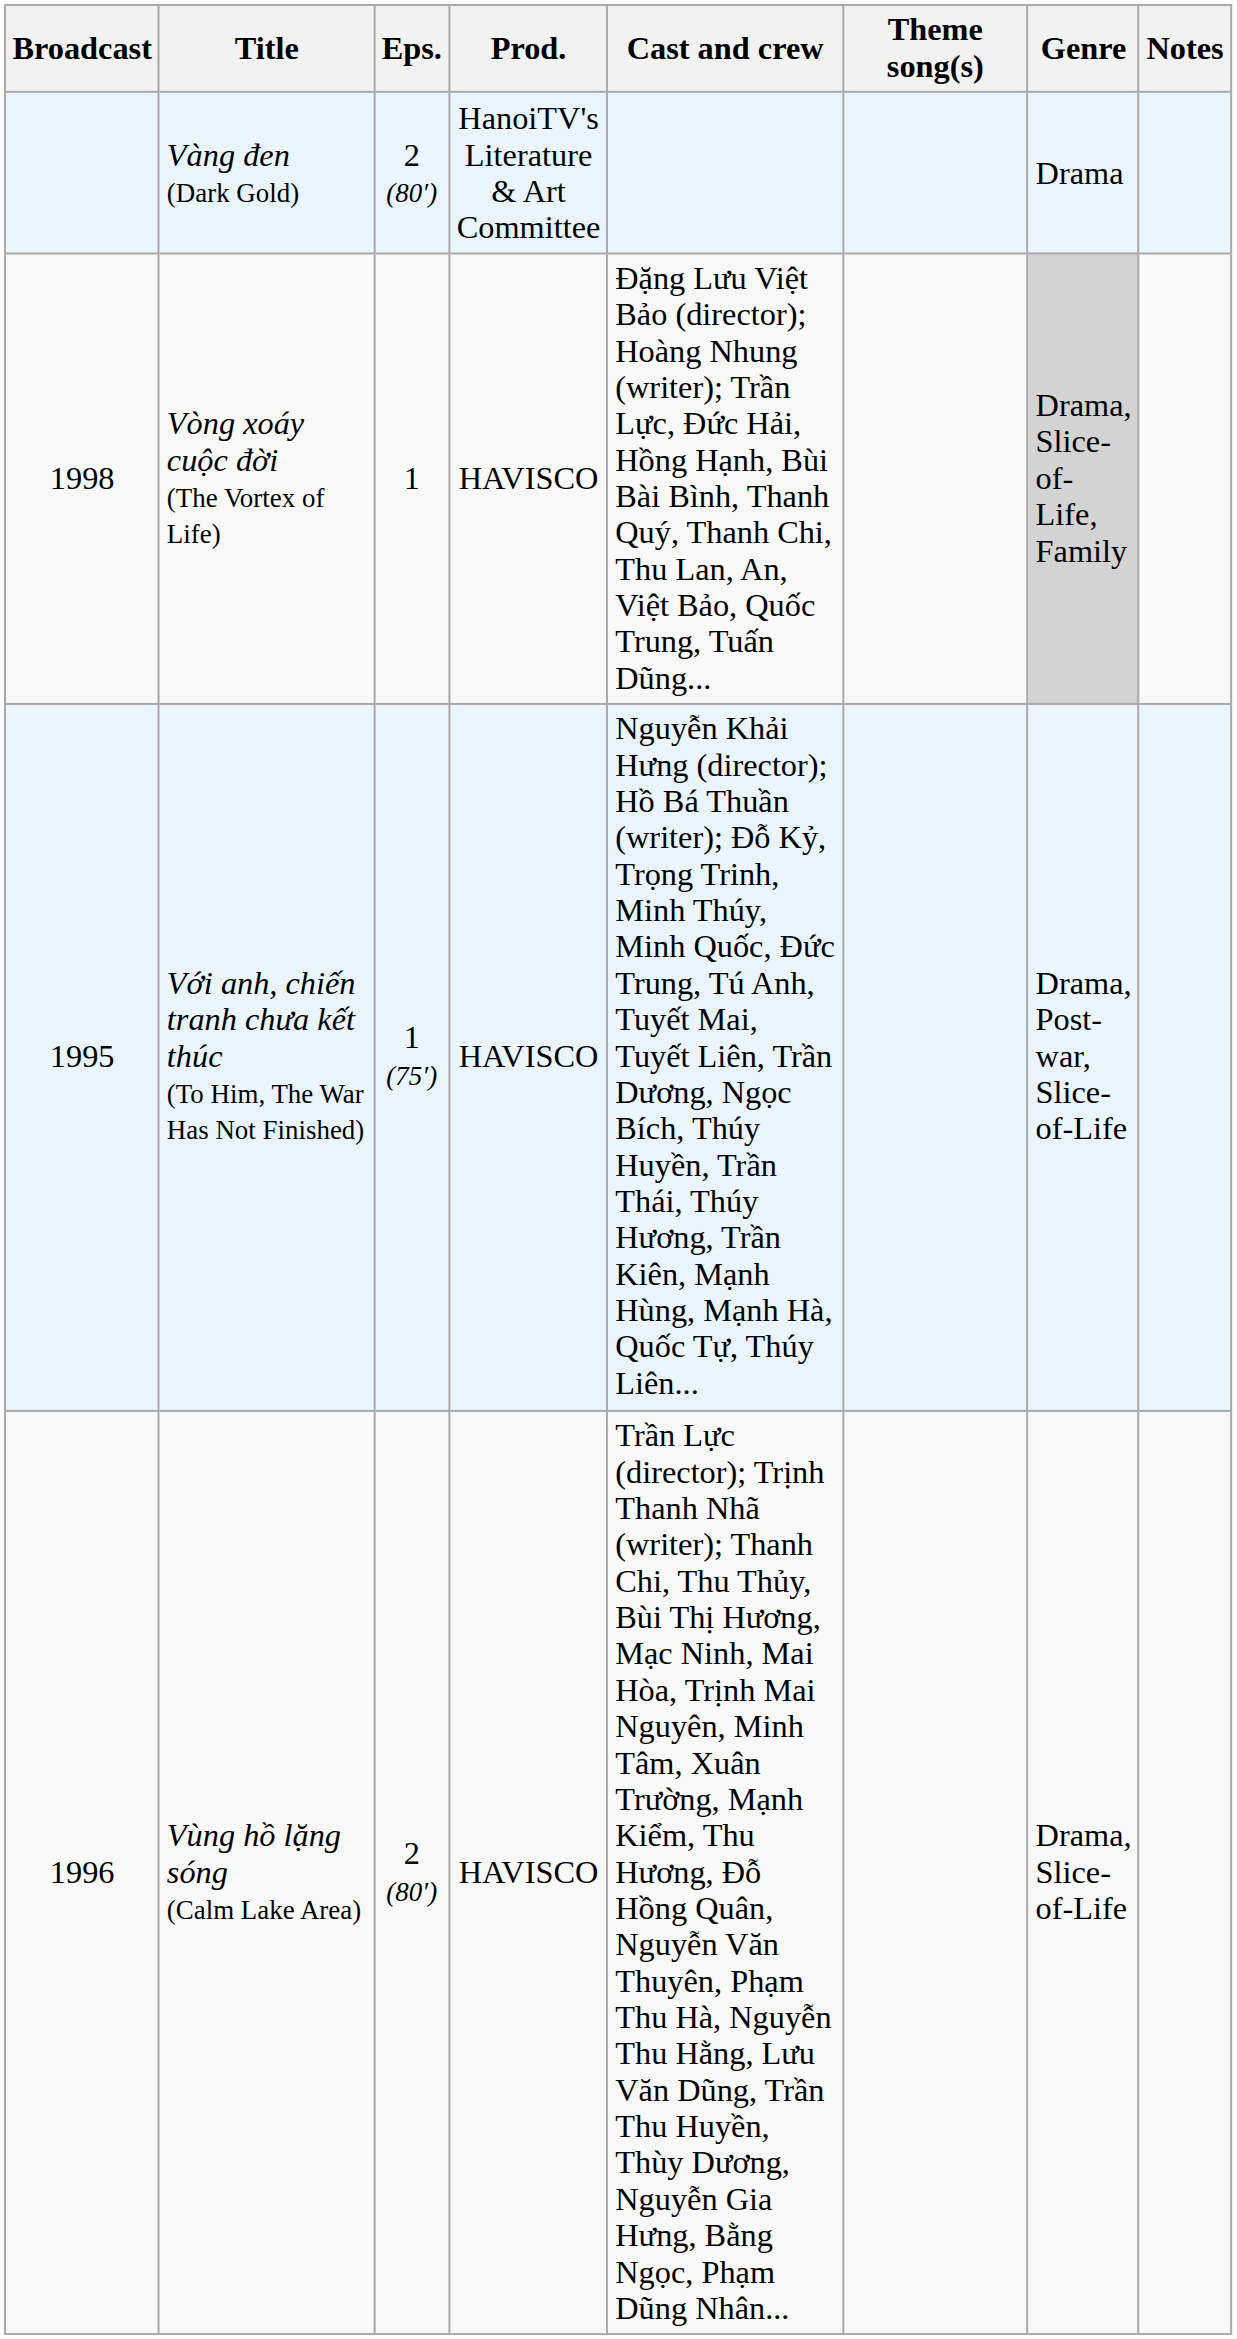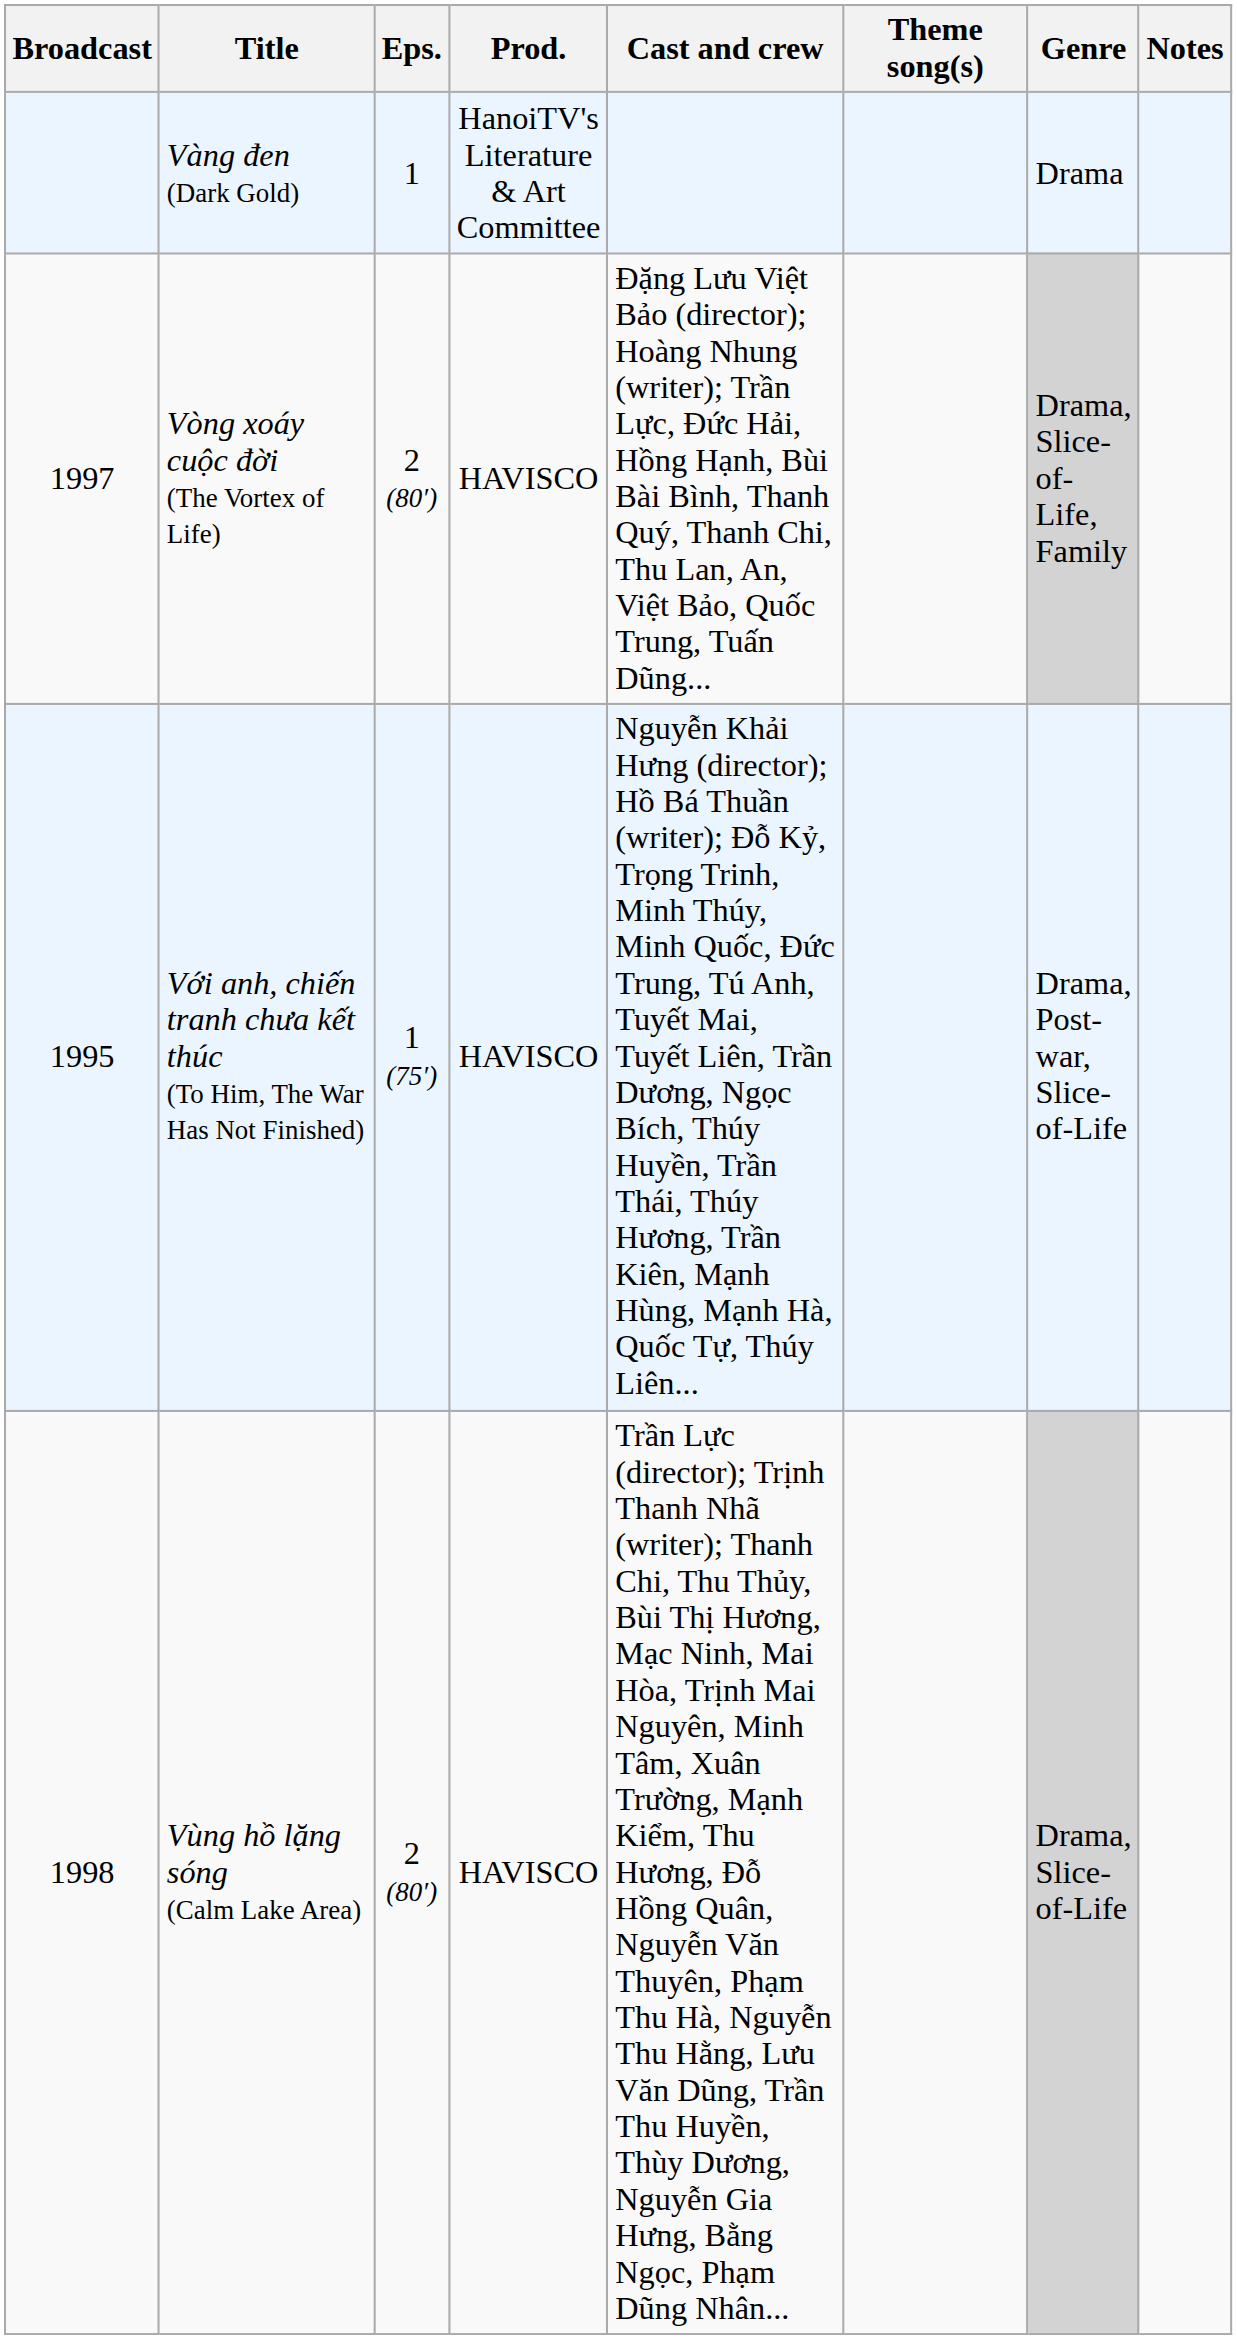 <table class="wikitable sortable">
 <tr>
 <th style="width:10%;">Broadcast</th>
 <th style="width:24%;">Title</th>
 <th style="width:6%;">Eps.</th>
 <th style="width:5%;">Prod.</th>
 <th style="width:25%;">Cast and crew</th>
 <th style="width:20%;">Theme song(s)</th>
 <th style="width:5%;">Genre</th>
 <th style="width:5%;">Notes</th>
 </tr>
 <tr ---- bgcolor="#ebf5ff">
 <td style="text-align:center;"></td>
 <td><em>Vàng đen</em> <br><small>(Dark Gold)</small></td>
-<td style="text-align:center;">2<br><small><em>(80′)</em></small></td>
+<td style="text-align:center;">1</td>
 <td style="text-align:center;">HanoiTV's Literature & Art Committee</td>
 <td></td>
 <td></td>
 <td>Drama</td>
 <td></td>
 </tr>
 <tr>
-<td style="text-align:center;">1998 <br></td>
+<td style="text-align:center;">1997 <br></td>
 <td><em>Vòng xoáy cuộc đời</em> <br><small>(The Vortex of Life)</small></td>
-<td style="text-align:center;">1</td>
+<td style="text-align:center;">2<br><small><em>(80′)</em></small></td>
 <td style="text-align:center;">HAVISCO</td>
 <td>Đặng Lưu Việt Bảo (director); Hoàng Nhung (writer); Trần Lực, Đức Hải, Hồng Hạnh, Bùi Bài Bình, Thanh Quý, Thanh Chi, Thu Lan, An, Việt Bảo, Quốc Trung, Tuấn Dũng...</td>
 <td></td>
 <td style="background: lightgrey;">Drama, Slice-of-Life, Family</td>
 <td></td>
 </tr>
 <tr ---- bgcolor="#ebf5ff">
 <td style="text-align:center;">1995<br></td>
 <td><em>Với anh, chiến tranh chưa kết thúc</em> <br><small>(To Him, The War Has Not Finished)</small></td>
 <td style="text-align:center;">1<br><small><em>(75′)</em></small></td>
 <td style="text-align:center;">HAVISCO</td>
 <td>Nguyễn Khải Hưng (director); Hồ Bá Thuần (writer); Đỗ Kỷ, Trọng Trinh, Minh Thúy, Minh Quốc, Đức Trung, Tú Anh, Tuyết Mai, Tuyết Liên, Trần Dương, Ngọc Bích, Thúy Huyền, Trần Thái, Thúy Hương, Trần Kiên, Mạnh Hùng, Mạnh Hà, Quốc Tự, Thúy Liên...</td>
 <td></td>
 <td>Drama, Post-war, Slice-of-Life</td>
 <td></td>
 </tr>
 <tr>
-<td style="text-align:center;">1996<br></td>
+<td style="text-align:center;">1998<br></td>
 <td><em>Vùng hồ lặng sóng</em> <br><small>(Calm Lake Area)</small></td>
 <td style="text-align:center;">2<br><small><em>(80′)</em></small></td>
 <td style="text-align:center;">HAVISCO</td>
 <td>Trần Lực (director); Trịnh Thanh Nhã (writer); Thanh Chi, Thu Thủy, Bùi Thị Hương, Mạc Ninh, Mai Hòa, Trịnh Mai Nguyên, Minh Tâm, Xuân Trường, Mạnh Kiểm, Thu Hương, Đỗ Hồng Quân, Nguyễn Văn Thuyên, Phạm Thu Hà, Nguyễn Thu Hằng, Lưu Văn Dũng, Trần Thu Huyền, Thùy Dương, Nguyễn Gia Hưng, Bằng Ngọc, Phạm Dũng Nhân...</td>
 <td></td>
-<td>Drama, Slice-of-Life</td>
+<td style="background: lightgrey;">Drama, Slice-of-Life</td>
 <td></td>
 </tr>
 </table>
